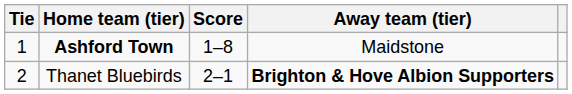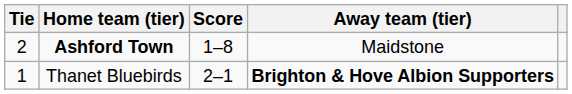 <table class="wikitable" style="text-align:center; font-size:85%">
 <tr>
 <th>Tie</th>
 <th>Home team (tier)</th>
 <th>Score</th>
 <th>Away team (tier)</th>
 <th></th>
 </tr>
 <tr>
-<td align="center">1</td>
+<td align="center">2</td>
 <td><strong>Ashford Town</strong></td>
 <td align="center">1–8</td>
 <td>Maidstone</td>
 <td></td>
 </tr>
 <tr>
-<td align="center">2</td>
+<td align="center">1</td>
 <td>Thanet Bluebirds</td>
 <td align="center">2–1</td>
 <td><strong>Brighton & Hove Albion Supporters</strong></td>
 <td></td>
 </tr>
 </table>
